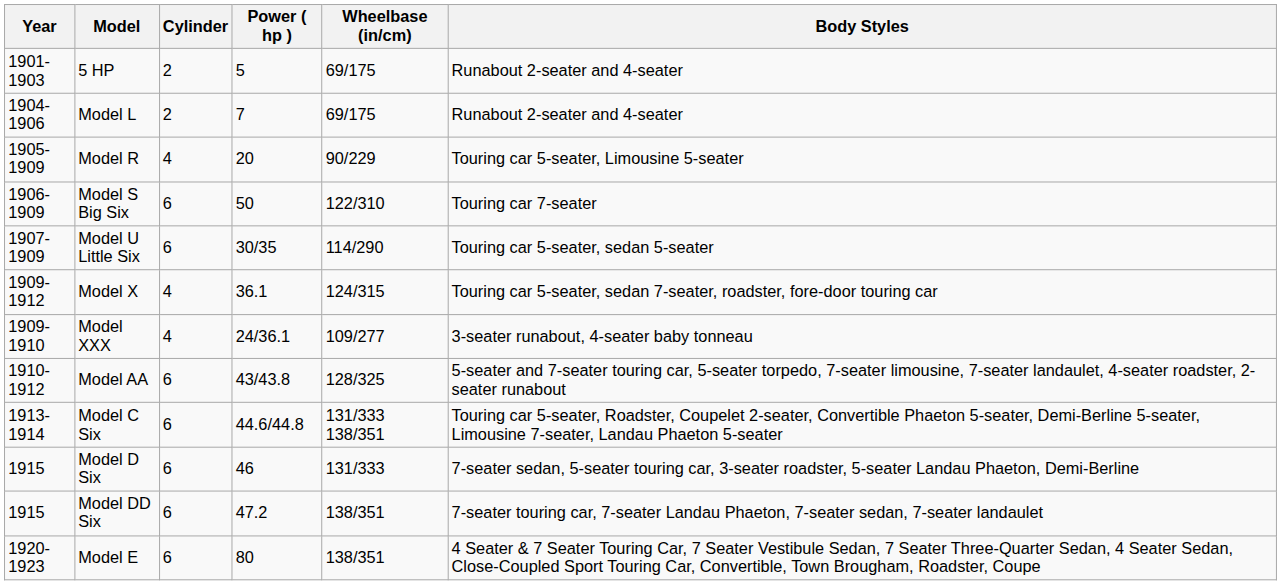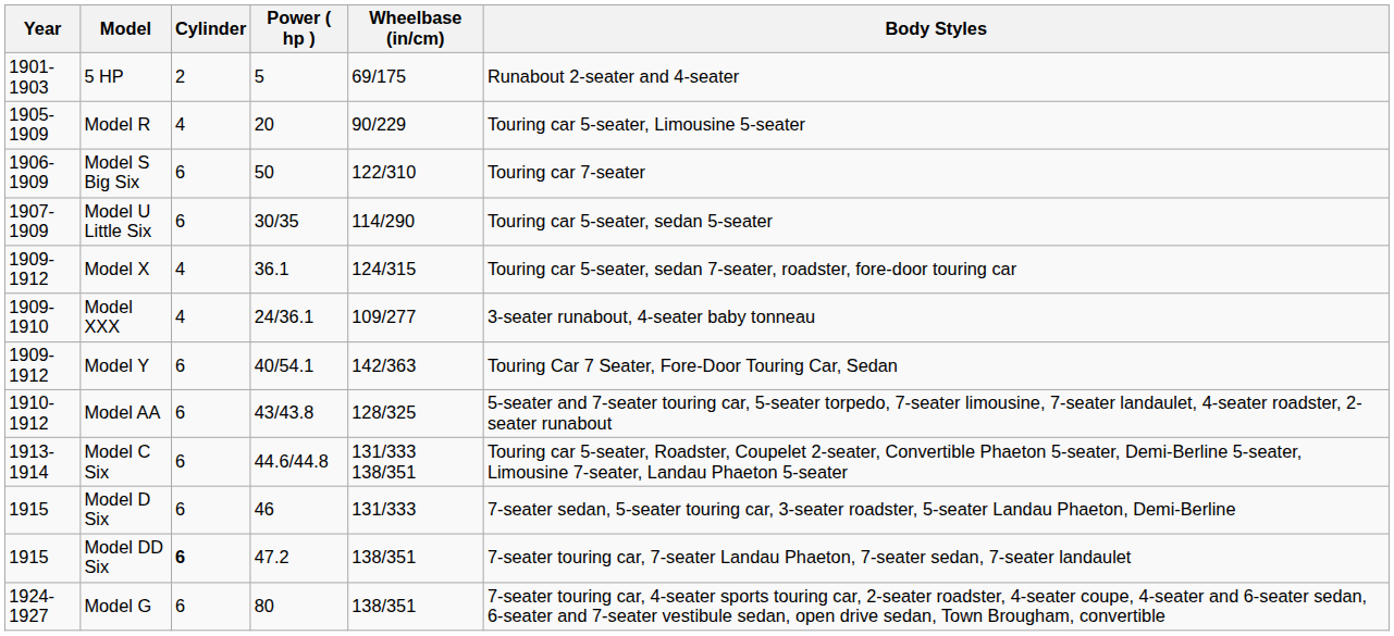 <table class="wikitable sortable">
 <tr>
 <th>Year</th>
 <th>Model</th>
 <th>Cylinder</th>
 <th>Power ( hp )</th>
 <th>Wheelbase (in/cm)</th>
 <th>Body Styles</th>
 </tr>
 <tr>
 <td>1901-1903</td>
 <td>5 HP</td>
 <td>2</td>
 <td>5</td>
-<td>69/175</td>
-<td>Runabout 2-seater and 4-seater</td>
-</tr>
-<tr>
-<td>1904-1906</td>
-<td>Model L </td>
-<td>2</td>
-<td>7</td>
 <td>69/175</td>
 <td>Runabout 2-seater and 4-seater</td>
 </tr>
 <tr>
 <td>1905-1909</td>
 <td>Model R </td>
 <td>4</td>
 <td>20</td>
 <td>90/229</td>
 <td>Touring car 5-seater, Limousine 5-seater</td>
 </tr>
 <tr>
 <td>1906-1909</td>
 <td>Model S<br>Big Six </td>
 <td>6</td>
 <td>50</td>
 <td>122/310</td>
 <td>Touring car 7-seater</td>
 </tr>
 <tr>
 <td>1907-1909</td>
 <td>Model U <br>Little Six</td>
 <td>6</td>
 <td>30/35</td>
 <td>114/290</td>
 <td>Touring car 5-seater, sedan 5-seater</td>
 </tr>
 <tr>
 <td>1909-1912</td>
 <td>Model X </td>
 <td>4</td>
 <td>36.1</td>
 <td>124/315</td>
 <td>Touring car 5-seater, sedan 7-seater, roadster, fore-door touring car</td>
 </tr>
 <tr>
 <td>1909-1910</td>
 <td>Model XXX </td>
 <td>4</td>
 <td>24/36.1</td>
 <td>109/277</td>
 <td>3-seater runabout, 4-seater baby tonneau</td>
 </tr>
 <tr>
+<td>1909-1912</td>
+<td>Model Y </td>
+<td>6</td>
+<td>40/54.1</td>
+<td>142/363</td>
+<td>Touring Car 7 Seater, Fore-Door Touring Car, Sedan</td>
+</tr>
+<tr>
 <td>1910-1912</td>
 <td>Model AA </td>
 <td>6</td>
 <td>43/43.8</td>
 <td>128/325</td>
 <td>5-seater and 7-seater touring car, 5-seater torpedo, 7-seater limousine, 7-seater landaulet, 4-seater roadster, 2-seater runabout</td>
 </tr>
 <tr>
 <td>1913-1914</td>
 <td>Model C Six</td>
 <td>6</td>
 <td>44.6/44.8</td>
 <td>131/333<br>138/351</td>
 <td>Touring car 5-seater, Roadster, Coupelet 2-seater, Convertible Phaeton 5-seater, Demi-Berline 5-seater, Limousine 7-seater, Landau Phaeton 5-seater</td>
 </tr>
 <tr>
 <td>1915</td>
 <td>Model D Six</td>
 <td>6</td>
 <td>46</td>
 <td>131/333</td>
 <td>7-seater sedan, 5-seater touring car, 3-seater roadster, 5-seater Landau Phaeton, Demi-Berline</td>
 </tr>
 <tr>
 <td>1915</td>
 <td>Model DD Six</td>
-<td>6</td>
+<td><strong>6</strong></td>
 <td>47.2</td>
 <td>138/351</td>
 <td>7-seater touring car, 7-seater Landau Phaeton, 7-seater sedan, 7-seater landaulet</td>
 </tr>
 <tr>
-<td>1920-1923</td>
-<td>Model E</td>
+<td>1924-1927</td>
+<td>Model G</td>
 <td>6</td>
 <td>80</td>
 <td>138/351</td>
-<td>4 Seater & 7 Seater Touring Car, 7 Seater Vestibule Sedan, 7 Seater Three-Quarter Sedan, 4 Seater Sedan, Close-Coupled Sport Touring Car, Convertible, Town Brougham, Roadster, Coupe</td>
+<td>7-seater touring car, 4-seater sports touring car, 2-seater roadster, 4-seater coupe, 4-seater and 6-seater sedan, 6-seater and 7-seater vestibule sedan, open drive sedan, Town Brougham, convertible</td>
 </tr>
 </table>
